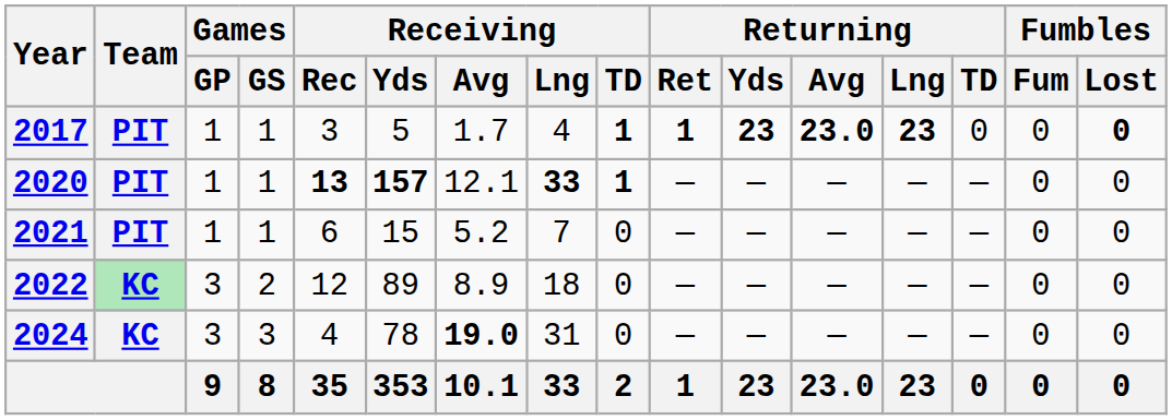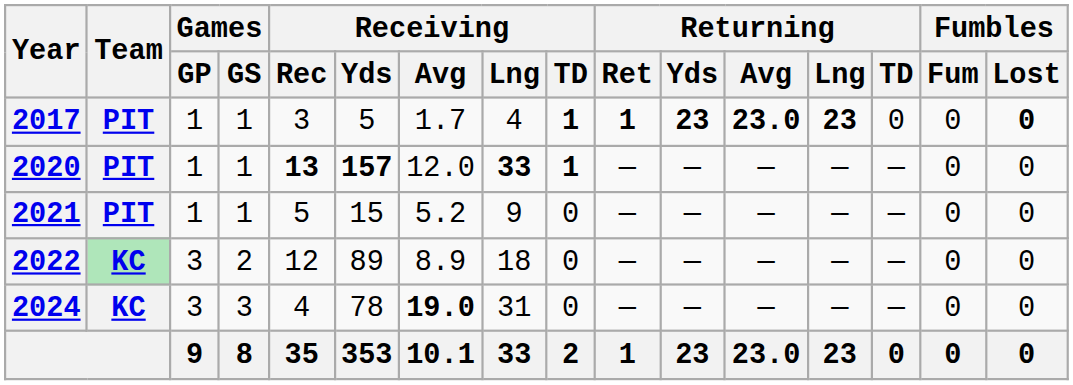 <table class= "wikitable" style="text-align:center;">
 <tr>
 <th rowspan="2">Year</th>
 <th rowspan="2">Team</th>
 <th colspan="2">Games</th>
 <th colspan="5">Receiving</th>
 <th colspan="5">Returning</th>
 <th colspan="2">Fumbles</th>
 </tr>
 <tr>
 <th>GP</th>
 <th>GS</th>
 <th>Rec</th>
 <th>Yds</th>
 <th>Avg</th>
 <th>Lng</th>
 <th>TD</th>
 <th>Ret</th>
 <th>Yds</th>
 <th>Avg</th>
 <th>Lng</th>
 <th>TD</th>
 <th>Fum</th>
 <th>Lost</th>
 </tr>
 <tr>
 <th><a href='#'>2017</a></th>
 <th><a href='#'>PIT</a></th>
 <td>1</td>
 <td>1</td>
 <td>3</td>
 <td>5</td>
 <td>1.7</td>
 <td>4</td>
 <td><strong>1</strong></td>
 <td><strong>1</strong></td>
 <td><strong>23</strong></td>
 <td><strong>23.0</strong></td>
 <td><strong>23</strong></td>
 <td>0</td>
 <td>0</td>
 <td><strong>0</strong></td>
 </tr>
 <tr>
 <th><a href='#'>2020</a></th>
 <th><a href='#'>PIT</a></th>
 <td>1</td>
 <td>1</td>
 <td><strong>13</strong></td>
 <td><strong>157</strong></td>
-<td>12.1</td>
+<td>12.0</td>
 <td><strong>33</strong></td>
 <td><strong>1</strong></td>
 <td>—</td>
 <td>—</td>
 <td>—</td>
 <td>—</td>
 <td>—</td>
 <td>0</td>
 <td>0</td>
 </tr>
 <tr>
 <th><a href='#'>2021</a></th>
 <th><a href='#'>PIT</a></th>
 <td>1</td>
 <td>1</td>
-<td>6</td>
+<td>5</td>
 <td>15</td>
 <td>5.2</td>
-<td>7</td>
+<td>9</td>
 <td>0</td>
 <td>—</td>
 <td>—</td>
 <td>—</td>
 <td>—</td>
 <td>—</td>
 <td>0</td>
 <td>0</td>
 </tr>
 <tr>
 <th><a href='#'>2022</a></th>
 <th style="background:#afe6ba;"><a href='#'>KC</a></th>
 <td>3</td>
 <td>2</td>
 <td>12</td>
 <td>89</td>
 <td>8.9</td>
 <td>18</td>
 <td>0</td>
 <td>—</td>
 <td>—</td>
 <td>—</td>
 <td>—</td>
 <td>—</td>
 <td>0</td>
 <td>0</td>
 </tr>
 <tr>
 <th><a href='#'>2024</a></th>
 <th><a href='#'>KC</a></th>
 <td>3</td>
 <td>3</td>
 <td>4</td>
 <td>78</td>
 <td><strong>19.0</strong></td>
 <td>31</td>
 <td>0</td>
 <td>—</td>
 <td>—</td>
 <td>—</td>
 <td>—</td>
 <td>—</td>
 <td>0</td>
 <td>0</td>
 </tr>
 <tr>
 <th colspan="2"></th>
 <th>9</th>
 <th>8</th>
 <th>35</th>
 <th>353</th>
 <th>10.1</th>
 <th>33</th>
 <th>2</th>
 <th>1</th>
 <th>23</th>
 <th>23.0</th>
 <th>23</th>
 <th>0</th>
 <th>0</th>
 <th>0</th>
 </tr>
 </table>
